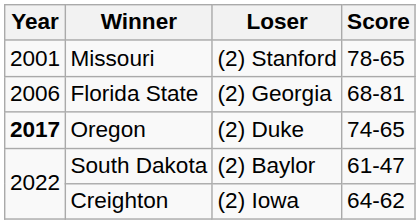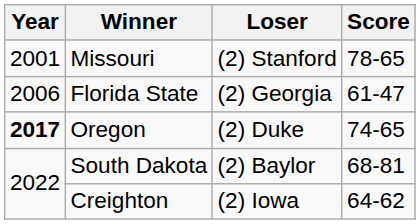 <table class="wikitable">
 <tr>
 <th>Year</th>
 <th>Winner</th>
 <th>Loser</th>
 <th>Score</th>
 </tr>
 <tr --->
 <td>2001</td>
 <td>Missouri</td>
 <td>(2) Stanford</td>
 <td>78-65</td>
 </tr>
 <tr --->
 <td>2006</td>
 <td>Florida State</td>
 <td>(2) Georgia</td>
-<td>68-81</td>
+<td>61-47</td>
 </tr>
 <tr --->
 <td><strong>2017</strong></td>
 <td>Oregon</td>
 <td>(2) Duke</td>
 <td>74-65</td>
 </tr>
 <tr --->
 <td rowspan="2">2022</td>
 <td>South Dakota</td>
 <td>(2) Baylor</td>
-<td>61-47</td>
+<td>68-81</td>
 </tr>
 <tr --->
 <td>Creighton</td>
 <td>(2) Iowa</td>
 <td>64-62</td>
 </tr>
 </table>
